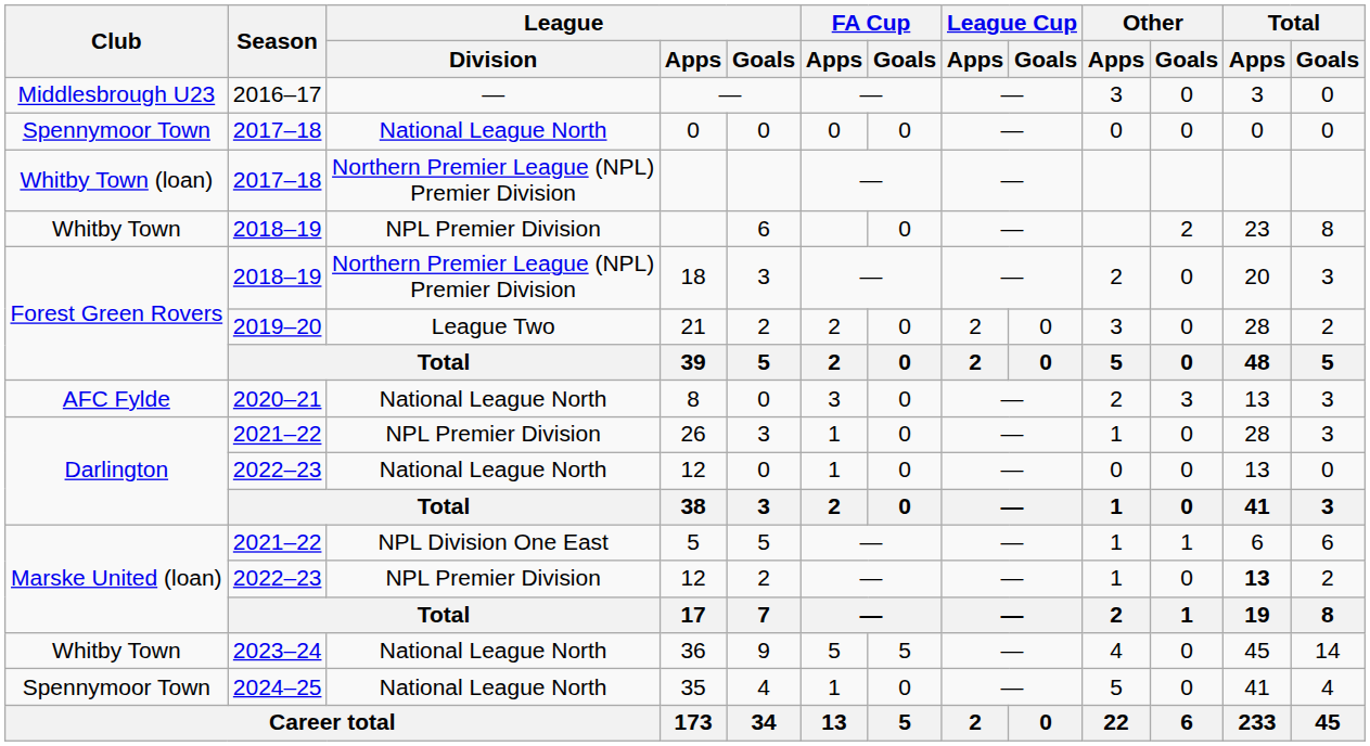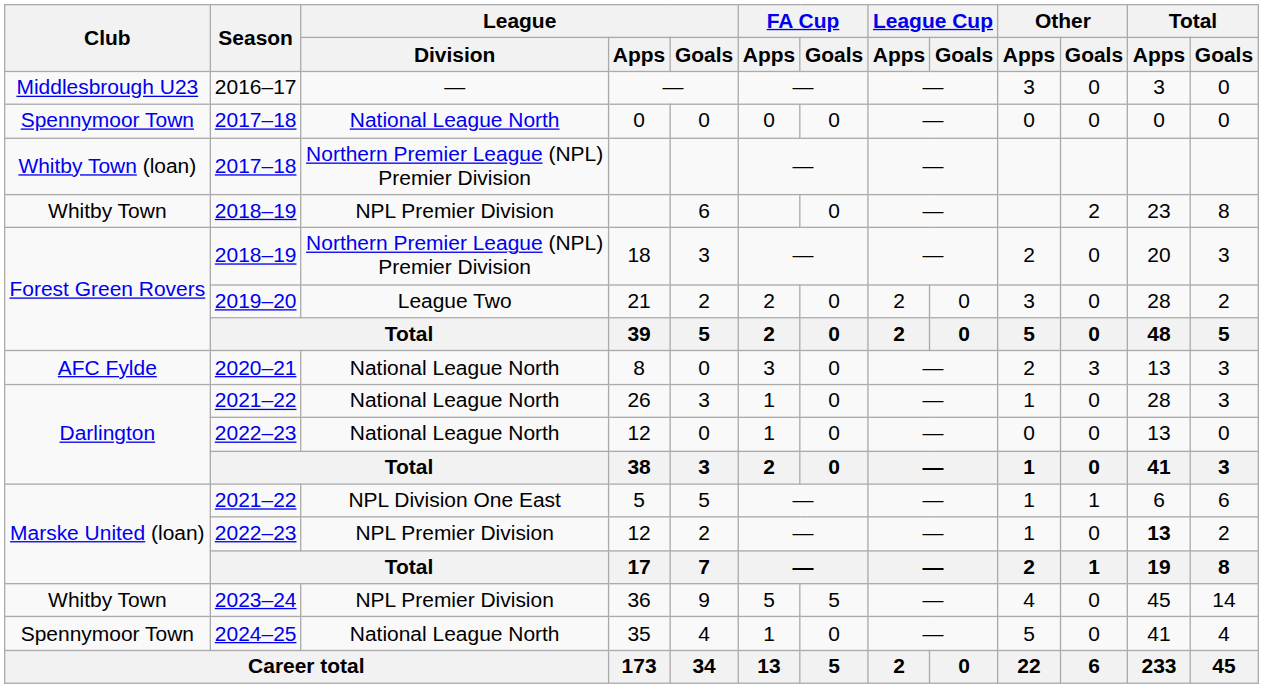 <table class="wikitable" style="text-align:center">
 <tr>
 <th rowspan="2">Club</th>
 <th rowspan="2">Season</th>
 <th colspan="3">League</th>
 <th colspan="2"><a href='#'>FA Cup</a></th>
 <th colspan="2"><a href='#'>League Cup</a></th>
 <th colspan="2">Other</th>
 <th colspan="2">Total</th>
 </tr>
 <tr>
 <th>Division</th>
 <th>Apps</th>
 <th>Goals</th>
 <th>Apps</th>
 <th>Goals</th>
 <th>Apps</th>
 <th>Goals</th>
 <th>Apps</th>
 <th>Goals</th>
 <th>Apps</th>
 <th>Goals</th>
 </tr>
 <tr>
 <td><a href='#'>Middlesbrough U23</a></td>
 <td>2016–17</td>
 <td>—</td>
 <td colspan="2">—</td>
 <td colspan="2">—</td>
 <td colspan="2">—</td>
 <td>3</td>
 <td>0</td>
 <td>3</td>
 <td>0</td>
 </tr>
 <tr>
 <td><a href='#'>Spennymoor Town</a></td>
 <td><a href='#'>2017–18</a></td>
 <td><a href='#'>National League North</a></td>
 <td>0</td>
 <td>0</td>
 <td>0</td>
 <td>0</td>
 <td colspan="2">—</td>
 <td>0</td>
 <td>0</td>
 <td>0</td>
 <td>0</td>
 </tr>
 <tr>
 <td><a href='#'>Whitby Town</a> (loan)</td>
 <td><a href='#'>2017–18</a></td>
 <td><a href='#'>Northern Premier League</a> (NPL)<br>Premier Division</td>
 <td></td>
 <td></td>
 <td colspan="2">—</td>
 <td colspan="2">—</td>
 <td></td>
 <td></td>
 <td></td>
 <td></td>
 </tr>
 <tr>
 <td>Whitby Town</td>
 <td><a href='#'>2018–19</a></td>
 <td>NPL Premier Division</td>
 <td></td>
 <td>6</td>
 <td></td>
 <td>0</td>
 <td colspan="2">—</td>
 <td></td>
 <td>2</td>
 <td>23</td>
 <td>8</td>
 </tr>
 <tr>
 <td rowspan="3"><a href='#'>Forest Green Rovers</a></td>
 <td><a href='#'>2018–19</a></td>
 <td><a href='#'>Northern Premier League</a> (NPL)<br>Premier Division</td>
 <td>18</td>
 <td>3</td>
 <td colspan="2">—</td>
 <td colspan="2">—</td>
 <td>2</td>
 <td>0</td>
 <td>20</td>
 <td>3</td>
 </tr>
 <tr>
 <td><a href='#'>2019–20</a></td>
 <td>League Two</td>
 <td>21</td>
 <td>2</td>
 <td>2</td>
 <td>0</td>
 <td>2</td>
 <td>0</td>
 <td>3</td>
 <td>0</td>
 <td>28</td>
 <td>2</td>
 </tr>
 <tr>
 <th colspan="2">Total</th>
 <th>39</th>
 <th>5</th>
 <th>2</th>
 <th>0</th>
 <th>2</th>
 <th>0</th>
 <th>5</th>
 <th>0</th>
 <th>48</th>
 <th>5</th>
 </tr>
 <tr>
 <td><a href='#'>AFC Fylde</a></td>
 <td><a href='#'>2020–21</a></td>
 <td>National League North</td>
 <td>8</td>
 <td>0</td>
 <td>3</td>
 <td>0</td>
 <td colspan="2">—</td>
 <td>2</td>
 <td>3</td>
 <td>13</td>
 <td>3</td>
 </tr>
 <tr>
 <td rowspan="3"><a href='#'>Darlington</a></td>
 <td><a href='#'>2021–22</a></td>
-<td>NPL Premier Division</td>
+<td>National League North</td>
 <td>26</td>
 <td>3</td>
 <td>1</td>
 <td>0</td>
 <td colspan="2">—</td>
 <td>1</td>
 <td>0</td>
 <td>28</td>
 <td>3</td>
 </tr>
 <tr>
 <td><a href='#'>2022–23</a></td>
 <td>National League North</td>
 <td>12</td>
 <td>0</td>
 <td>1</td>
 <td>0</td>
 <td colspan="2">—</td>
 <td>0</td>
 <td>0</td>
 <td>13</td>
 <td>0</td>
 </tr>
 <tr>
 <th colspan="2">Total</th>
 <th>38</th>
 <th>3</th>
 <th>2</th>
 <th>0</th>
 <th colspan="2">—</th>
 <th>1</th>
 <th>0</th>
 <th>41</th>
 <th>3</th>
 </tr>
 <tr>
 <td rowspan="3"><a href='#'>Marske United</a> (loan)</td>
 <td><a href='#'>2021–22</a></td>
 <td>NPL Division One East</td>
 <td>5</td>
 <td>5</td>
 <td colspan="2">—</td>
 <td colspan="2">—</td>
 <td>1</td>
 <td>1</td>
 <td>6</td>
 <td>6</td>
 </tr>
 <tr>
 <td><a href='#'>2022–23</a></td>
 <td>NPL Premier Division</td>
 <td>12</td>
 <td>2</td>
 <td colspan="2">—</td>
 <td colspan="2">—</td>
 <td>1</td>
 <td>0</td>
 <td><strong>13</strong></td>
 <td>2</td>
 </tr>
 <tr>
 <th colspan="2">Total</th>
 <th>17</th>
 <th>7</th>
 <th colspan="2">—</th>
 <th colspan="2">—</th>
 <th>2</th>
 <th>1</th>
 <th>19</th>
 <th>8</th>
 </tr>
 <tr>
 <td>Whitby Town</td>
 <td><a href='#'>2023–24</a></td>
-<td>National League North</td>
+<td>NPL Premier Division</td>
 <td>36</td>
 <td>9</td>
 <td>5</td>
 <td>5</td>
 <td colspan="2">—</td>
 <td>4</td>
 <td>0</td>
 <td>45</td>
 <td>14</td>
 </tr>
 <tr>
 <td>Spennymoor Town</td>
 <td><a href='#'>2024–25</a></td>
 <td>National League North</td>
 <td>35</td>
 <td>4</td>
 <td>1</td>
 <td>0</td>
 <td colspan="2">—</td>
 <td>5</td>
 <td>0</td>
 <td>41</td>
 <td>4</td>
 </tr>
 <tr>
 <th colspan="3">Career total</th>
 <th>173</th>
 <th>34</th>
 <th>13</th>
 <th>5</th>
 <th>2</th>
 <th>0</th>
 <th>22</th>
 <th>6</th>
 <th>233</th>
 <th>45</th>
 </tr>
 </table>
